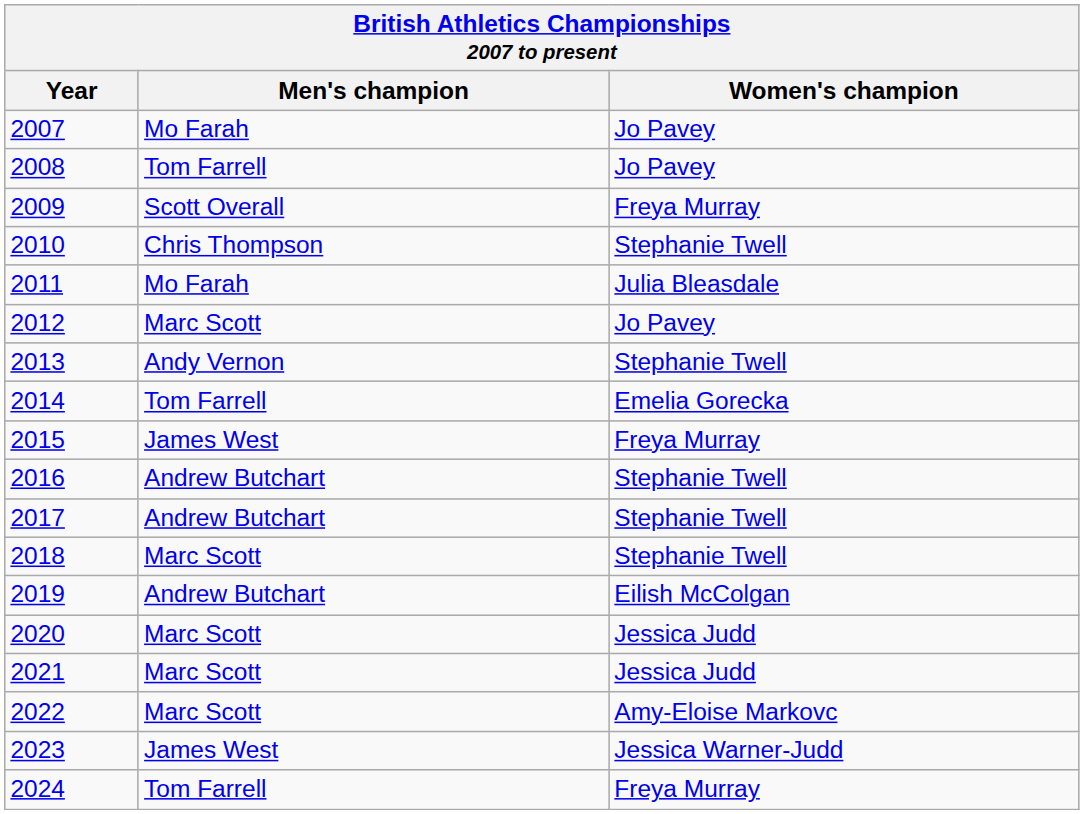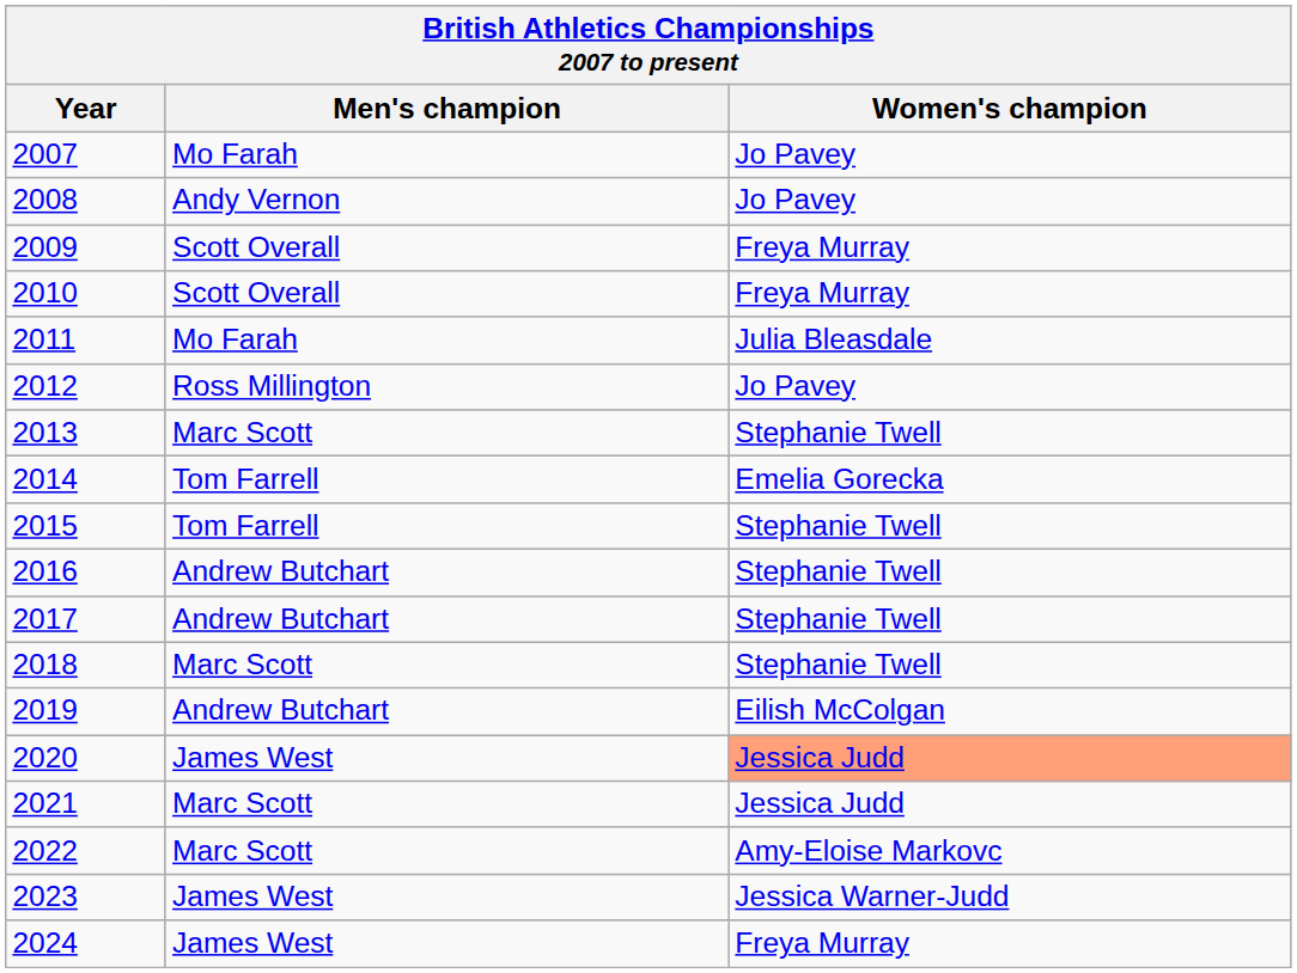 <table class="wikitable">
 <tr>
 <th colspan="3"><a href='#'>British Athletics Championships</a><br><em><small>2007 to present</small></em></th>
 </tr>
 <tr>
 <th width=80>Year</th>
 <th width=300>Men's champion</th>
 <th width=300>Women's champion</th>
 </tr>
 <tr>
 <td><a href='#'>2007</a></td>
 <td><a href='#'>Mo Farah</a></td>
 <td><a href='#'>Jo Pavey</a></td>
 </tr>
 <tr>
 <td><a href='#'>2008</a></td>
-<td><a href='#'>Tom Farrell</a></td>
+<td><a href='#'>Andy Vernon</a></td>
 <td><a href='#'>Jo Pavey</a></td>
 </tr>
 <tr>
 <td><a href='#'>2009</a></td>
 <td><a href='#'>Scott Overall</a></td>
 <td><a href='#'>Freya Murray</a></td>
 </tr>
 <tr>
 <td><a href='#'>2010</a></td>
-<td><a href='#'>Chris Thompson</a></td>
-<td><a href='#'>Stephanie Twell</a></td>
+<td><a href='#'>Scott Overall</a></td>
+<td><a href='#'>Freya Murray</a></td>
 </tr>
 <tr>
 <td><a href='#'>2011</a></td>
 <td><a href='#'>Mo Farah</a></td>
 <td><a href='#'>Julia Bleasdale</a></td>
 </tr>
 <tr>
 <td><a href='#'>2012</a></td>
-<td><a href='#'>Marc Scott</a></td>
+<td><a href='#'>Ross Millington</a></td>
 <td><a href='#'>Jo Pavey</a></td>
 </tr>
 <tr>
 <td><a href='#'>2013</a></td>
-<td><a href='#'>Andy Vernon</a></td>
+<td><a href='#'>Marc Scott</a></td>
 <td><a href='#'>Stephanie Twell</a></td>
 </tr>
 <tr>
 <td><a href='#'>2014</a></td>
 <td><a href='#'>Tom Farrell</a></td>
 <td><a href='#'>Emelia Gorecka</a></td>
 </tr>
 <tr>
 <td><a href='#'>2015</a></td>
-<td><a href='#'>James West</a></td>
-<td><a href='#'>Freya Murray</a></td>
+<td><a href='#'>Tom Farrell</a></td>
+<td><a href='#'>Stephanie Twell</a></td>
 </tr>
 <tr>
 <td><a href='#'>2016</a></td>
 <td><a href='#'>Andrew Butchart</a></td>
 <td><a href='#'>Stephanie Twell</a></td>
 </tr>
 <tr>
 <td><a href='#'>2017</a></td>
 <td><a href='#'>Andrew Butchart</a></td>
 <td><a href='#'>Stephanie Twell</a></td>
 </tr>
 <tr>
 <td><a href='#'>2018</a></td>
 <td><a href='#'>Marc Scott</a></td>
 <td><a href='#'>Stephanie Twell</a></td>
 </tr>
 <tr>
 <td><a href='#'>2019</a></td>
 <td><a href='#'>Andrew Butchart</a></td>
 <td><a href='#'>Eilish McColgan</a></td>
 </tr>
 <tr>
 <td><a href='#'>2020</a></td>
-<td><a href='#'>Marc Scott</a></td>
-<td><a href='#'>Jessica Judd</a></td>
+<td><a href='#'>James West</a></td>
+<td style="background: lightsalmon;"><a href='#'>Jessica Judd</a></td>
 </tr>
 <tr>
 <td><a href='#'>2021</a></td>
 <td><a href='#'>Marc Scott</a></td>
 <td><a href='#'>Jessica Judd</a></td>
 </tr>
 <tr>
 <td><a href='#'>2022</a></td>
 <td><a href='#'>Marc Scott</a></td>
 <td><a href='#'>Amy-Eloise Markovc</a></td>
 </tr>
 <tr>
 <td><a href='#'>2023</a></td>
 <td><a href='#'>James West</a></td>
 <td><a href='#'>Jessica Warner-Judd</a></td>
 </tr>
 <tr>
 <td><a href='#'>2024</a></td>
-<td><a href='#'>Tom Farrell</a></td>
+<td><a href='#'>James West</a></td>
 <td><a href='#'>Freya Murray</a></td>
 </tr>
 </table>
